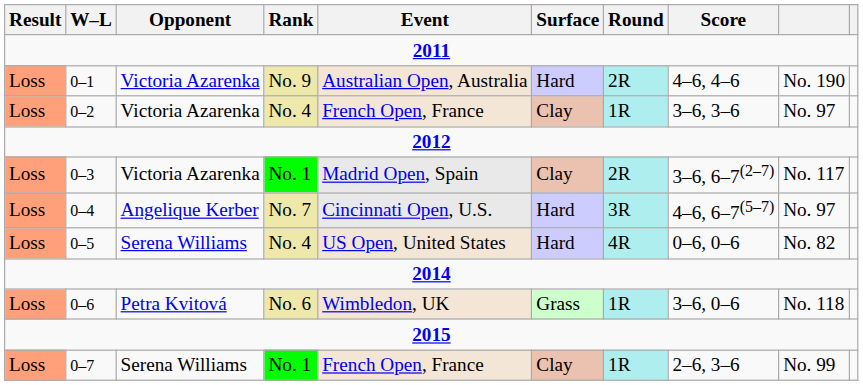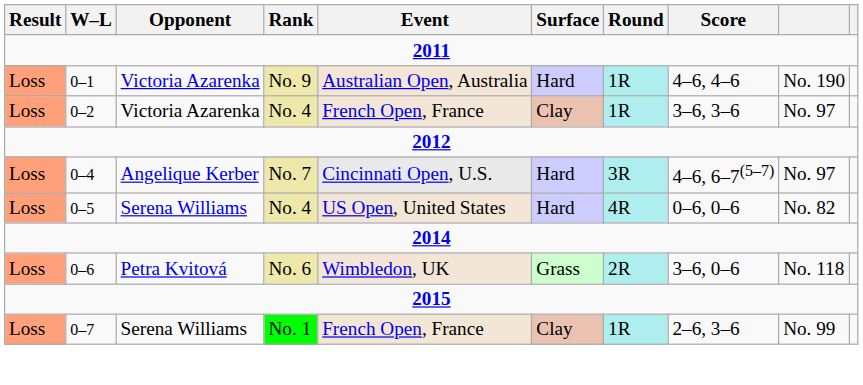 <table class="wikitable sortable">
 <tr>
 <th>Result</th>
 <th class="unsortable">W–L</th>
 <th>Opponent</th>
 <th>Rank</th>
 <th>Event</th>
 <th>Surface</th>
 <th>Round</th>
 <th class="unsortable">Score</th>
 <th></th>
 <th></th>
 </tr>
 <tr>
 <td colspan="10" style="text-align:center"><strong><a href='#'>2011</a></strong></td>
 </tr>
 <tr>
 <td bgcolor="ffa07a">Loss</td>
 <td><small>0–1</small></td>
 <td> <a href='#'>Victoria Azarenka</a></td>
 <td bgcolor="eee8AA">No. 9</td>
 <td bgcolor=f3e6d7><a href='#'>Australian Open</a>, Australia</td>
 <td bgcolor="#ccf">Hard</td>
-<td bgcolor="afeeee">2R</td>
+<td bgcolor="afeeee">1R</td>
 <td>4–6, 4–6</td>
 <td>No. 190</td>
 <td></td>
 </tr>
 <tr>
 <td bgcolor="ffa07a">Loss</td>
 <td><small>0–2</small></td>
 <td> Victoria Azarenka</td>
 <td bgcolor="eee8aa">No. 4</td>
 <td bgcolor=f3e6d7><a href='#'>French Open</a>, France</td>
 <td bgcolor="ebc2af">Clay</td>
 <td bgcolor="afeeee">1R</td>
 <td>3–6, 3–6</td>
 <td>No. 97</td>
 <td></td>
 </tr>
 <tr>
 <td colspan="10" style="text-align:center"><strong><a href='#'>2012</a></strong></td>
-</tr>
-<tr>
-<td bgcolor="ffa07a">Loss</td>
-<td><small>0–3</small></td>
-<td> Victoria Azarenka</td>
-<td bgcolor="lime">No. 1</td>
-<td bgcolor=e9e9e9><a href='#'>Madrid Open</a>, Spain</td>
-<td bgcolor="ebc2af">Clay</td>
-<td bgcolor="afeeee">2R</td>
-<td>3–6, 6–7<sup>(2–7)</sup></td>
-<td>No. 117</td>
-<td></td>
 </tr>
 <tr>
 <td bgcolor="ffa07a">Loss</td>
 <td><small>0–4</small></td>
 <td> <a href='#'>Angelique Kerber</a></td>
 <td bgcolor="eee8aa">No. 7</td>
 <td bgcolor=e9e9e9><a href='#'>Cincinnati Open</a>, U.S.</td>
 <td bgcolor="#ccf">Hard</td>
 <td bgcolor="afeeee">3R</td>
 <td>4–6, 6–7<sup>(5–7)</sup></td>
 <td>No. 97</td>
 <td></td>
 </tr>
 <tr>
 <td bgcolor="ffa07a">Loss</td>
 <td><small>0–5</small></td>
 <td> <a href='#'>Serena Williams</a></td>
 <td bgcolor="eee8aa">No. 4</td>
 <td bgcolor=f3e6d7><a href='#'>US Open</a>, United States</td>
 <td bgcolor="#ccf">Hard</td>
 <td bgcolor="afeeee">4R</td>
 <td>0–6, 0–6</td>
 <td>No. 82</td>
 <td></td>
 </tr>
 <tr>
 <td colspan="10" style="text-align:center"><strong><a href='#'>2014</a></strong></td>
 </tr>
 <tr>
 <td bgcolor="ffa07a">Loss</td>
 <td><small>0–6</small></td>
 <td> <a href='#'>Petra Kvitová</a></td>
 <td bgcolor="eee8aa">No. 6</td>
 <td bgcolor=f3e6d7><a href='#'>Wimbledon</a>, UK</td>
 <td bgcolor="#cfc">Grass</td>
-<td bgcolor="afeeee">1R</td>
+<td bgcolor="afeeee">2R</td>
 <td>3–6, 0–6</td>
 <td>No. 118</td>
 <td></td>
 </tr>
 <tr>
 <td colspan="10" style="text-align:center"><strong><a href='#'>2015</a></strong></td>
 </tr>
 <tr>
 <td bgcolor="ffa07a">Loss</td>
 <td><small>0–7</small></td>
 <td> Serena Williams</td>
 <td bgcolor=lime>No. 1</td>
 <td bgcolor=f3e6d7><a href='#'>French Open</a>, France</td>
 <td bgcolor="ebc2af">Clay</td>
 <td bgcolor="afeeee">1R</td>
 <td>2–6, 3–6</td>
 <td>No. 99</td>
 <td></td>
 </tr>
 </table>
